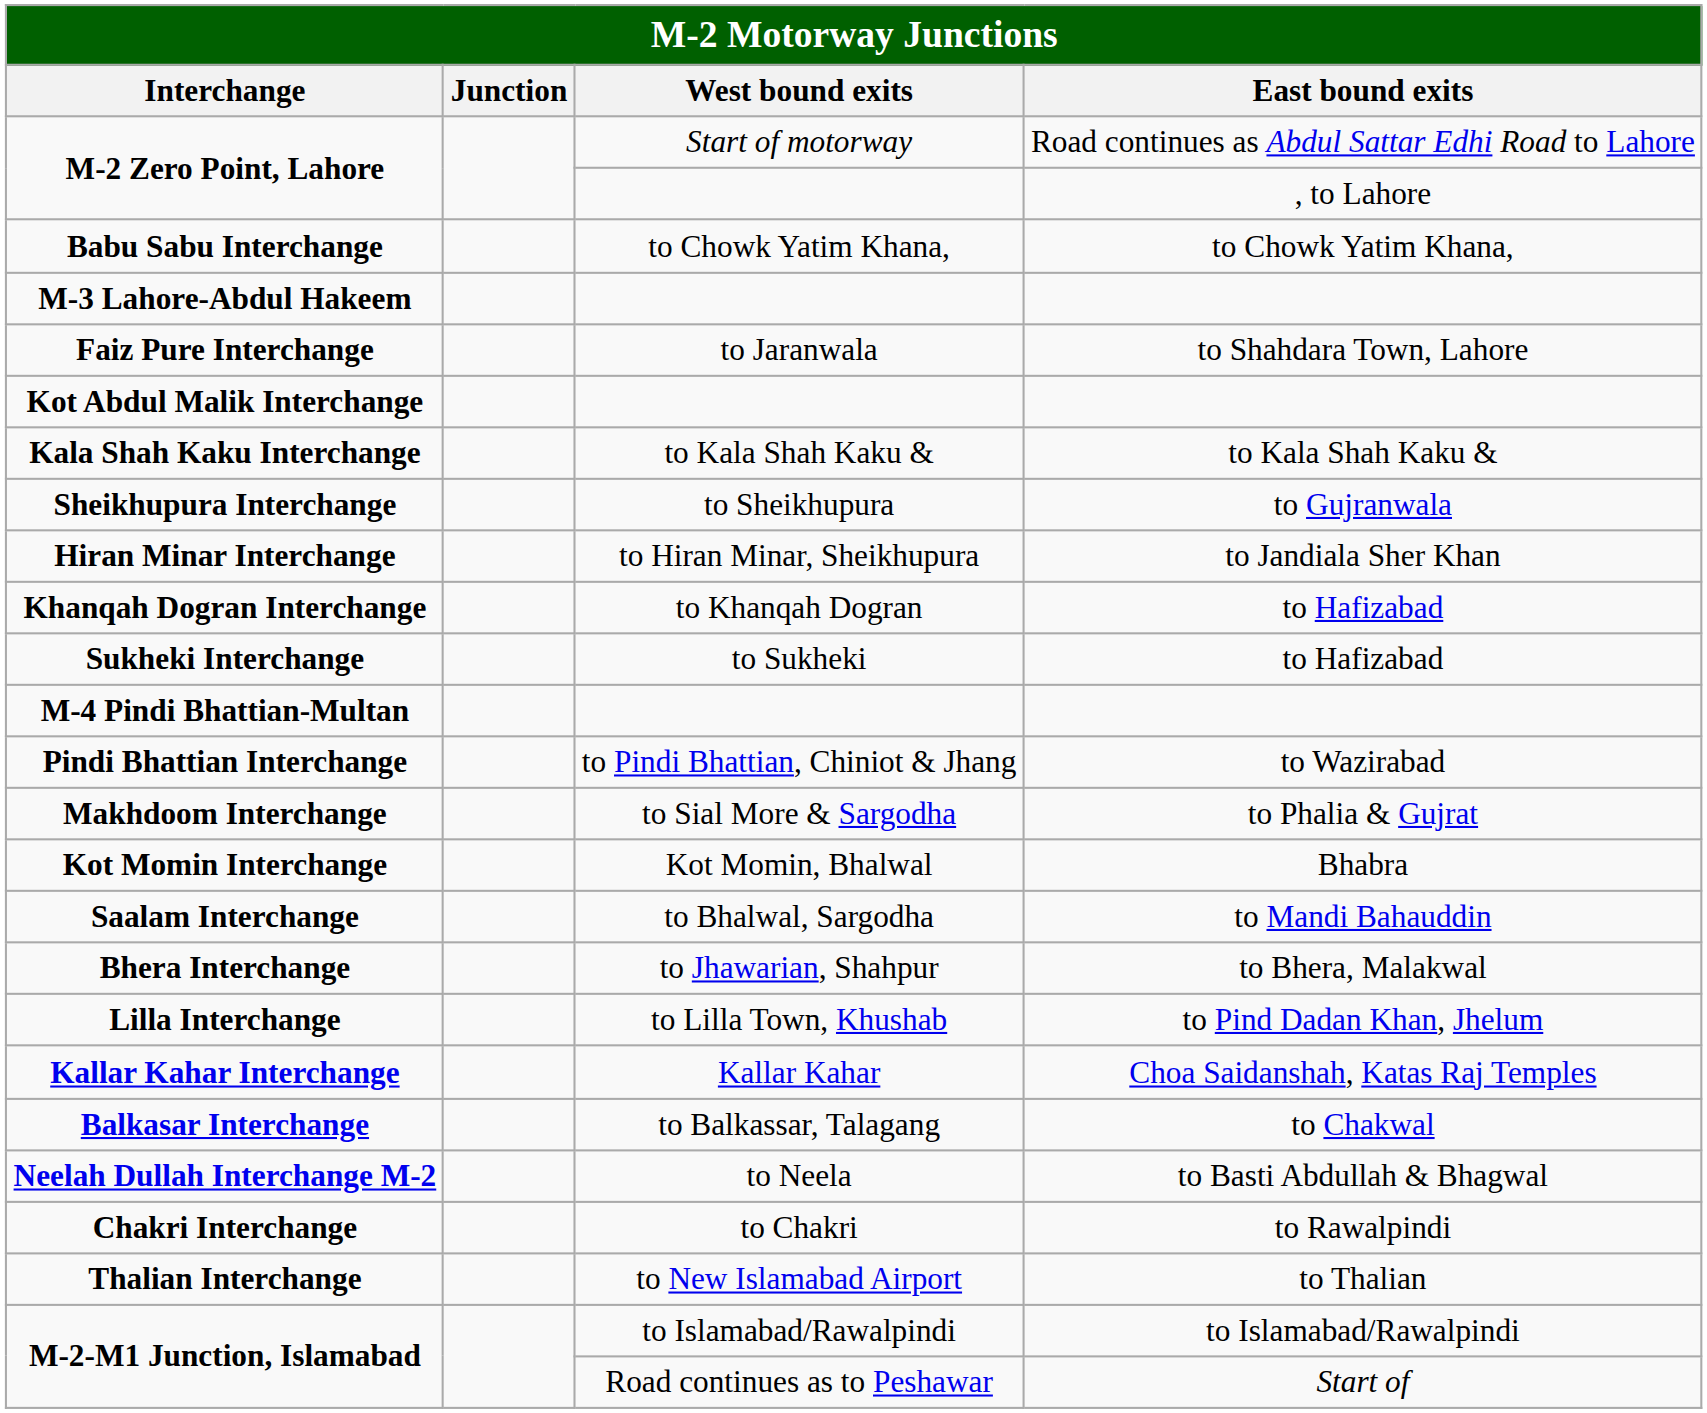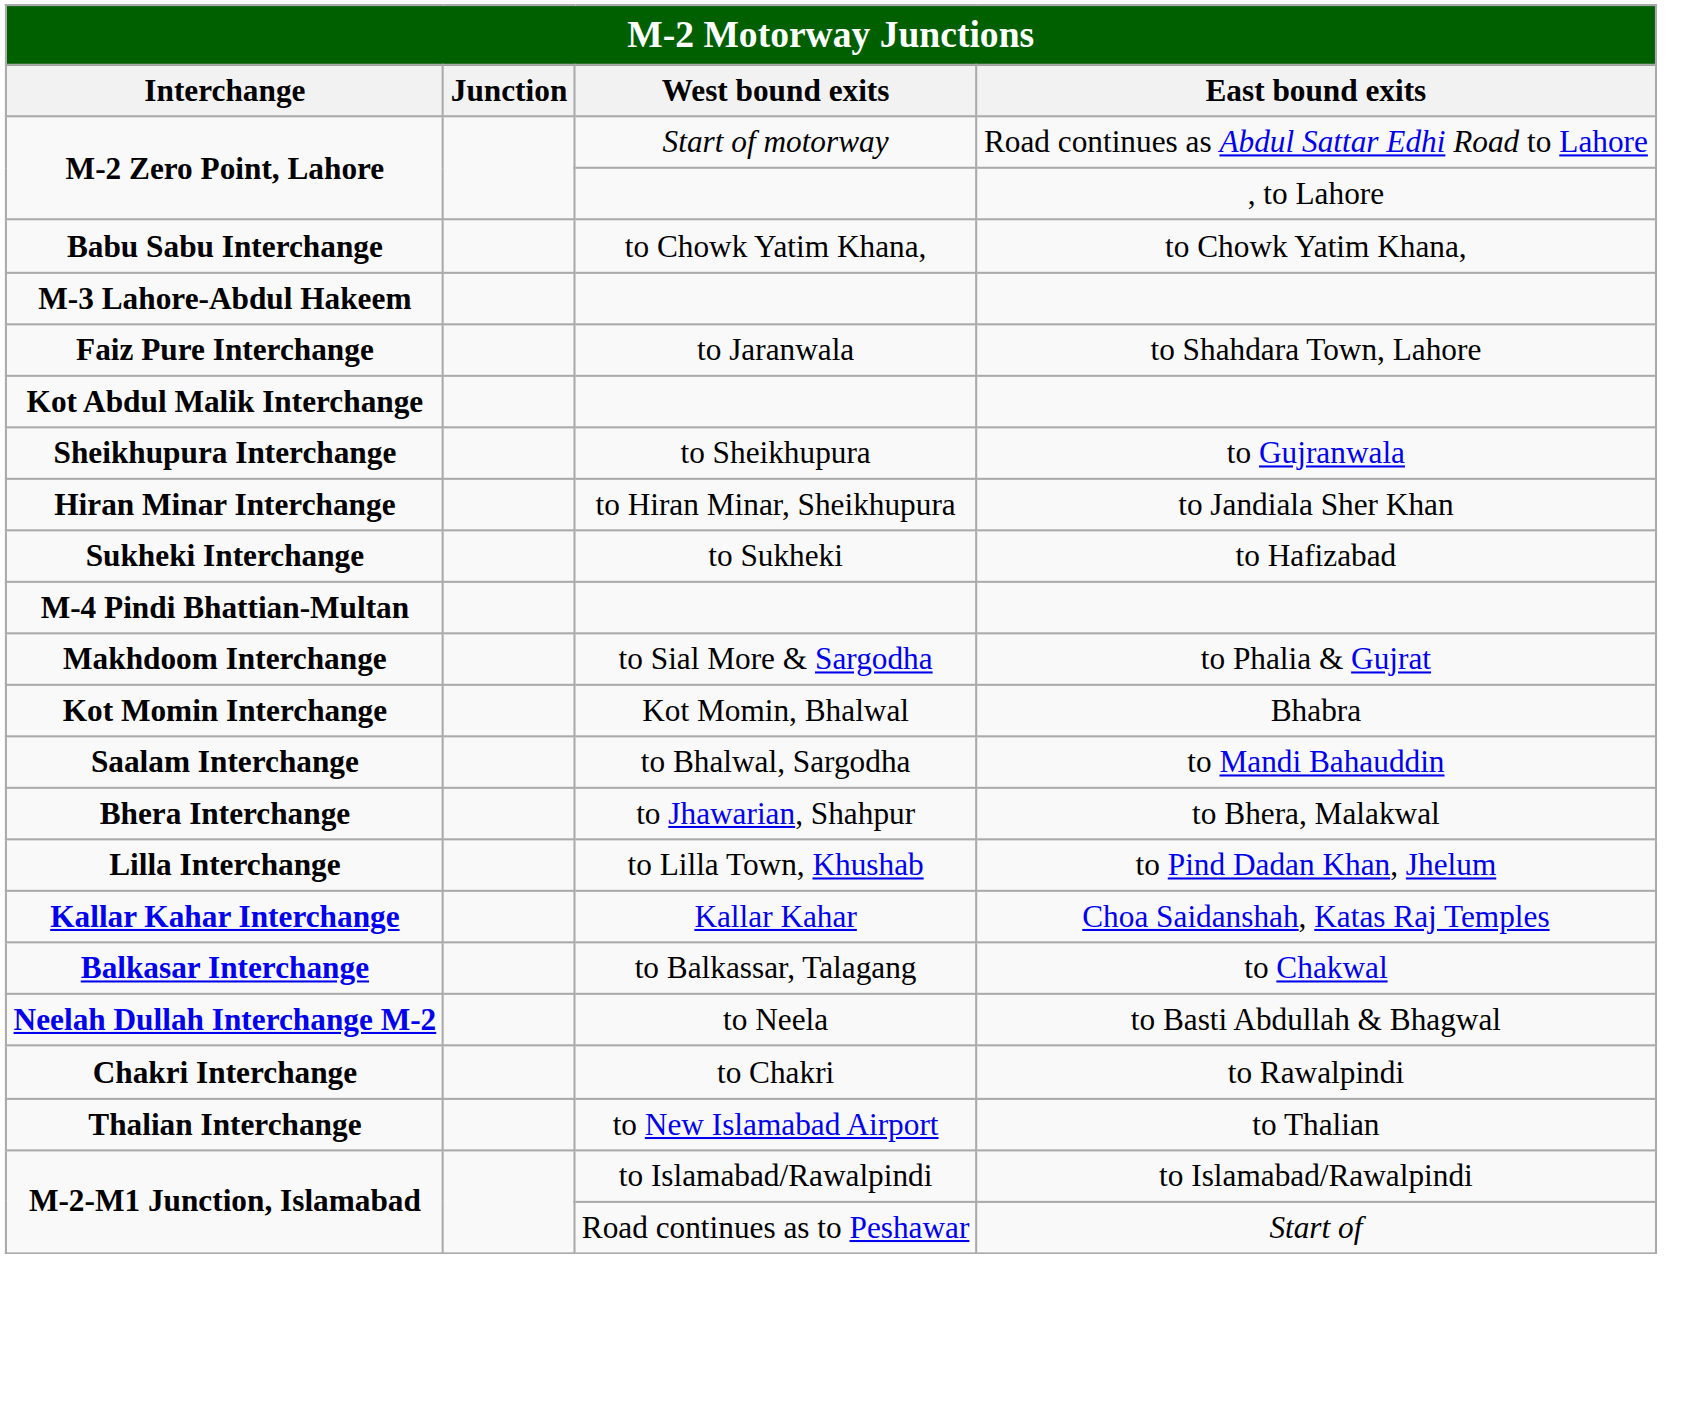 <table style="margin-left:1em; margin-bottom:1em; color:black; font-size:95%; text-align:center;" class="wikitable">
 <tr style="background:#006000; text-align:center; color:white; font-size:120%;">
 <td colspan="4"><strong>M-2 Motorway Junctions</strong></td>
 </tr>
 <tr>
 <th>Interchange</th>
 <th>Junction</th>
 <th>West bound exits</th>
 <th>East bound exits</th>
 </tr>
 <tr>
 <td rowspan=2><strong>M-2 Zero Point, Lahore</strong></td>
 <td rowspan=2></td>
 <td><em>Start of motorway</em></td>
 <td>Road continues as <em><a href='#'>Abdul Sattar Edhi</a> Road</em> to <a href='#'>Lahore</a></td>
 </tr>
 <tr>
 <td></td>
 <td>,  to Lahore</td>
 </tr>
 <tr>
 <td><strong>Babu Sabu Interchange</strong></td>
 <td></td>
 <td> to Chowk Yatim Khana, </td>
 <td> to Chowk Yatim Khana, </td>
 </tr>
 <tr>
 <td><strong>M-3 Lahore-Abdul Hakeem</strong></td>
 <td></td>
 <td></td>
 <td></td>
 </tr>
 <tr>
 <td><strong>Faiz Pure Interchange</strong></td>
 <td></td>
 <td> to Jaranwala</td>
 <td> to Shahdara Town, Lahore</td>
 </tr>
 <tr>
 <td><strong>Kot Abdul Malik Interchange</strong></td>
 <td></td>
 <td></td>
 <td></td>
 </tr>
 <tr>
-<td><strong>Kala Shah Kaku Interchange</strong></td>
-<td></td>
-<td> to Kala Shah Kaku & </td>
-<td> to Kala Shah Kaku & </td>
-</tr>
-<tr>
 <td><strong>Sheikhupura Interchange</strong></td>
 <td></td>
 <td> to Sheikhupura</td>
 <td> to <a href='#'>Gujranwala</a></td>
 </tr>
 <tr>
 <td><strong>Hiran Minar Interchange</strong></td>
 <td></td>
 <td> to Hiran Minar, Sheikhupura</td>
 <td> to Jandiala Sher Khan</td>
 </tr>
 <tr>
-<td><strong>Khanqah Dogran Interchange</strong></td>
-<td></td>
-<td> to Khanqah Dogran</td>
-<td> to <a href='#'>Hafizabad</a></td>
-</tr>
-<tr>
 <td><strong>Sukheki Interchange</strong></td>
 <td></td>
 <td> to Sukheki</td>
 <td> to Hafizabad</td>
 </tr>
 <tr>
 <td><strong>M-4 Pindi Bhattian-Multan</strong></td>
 <td></td>
 <td></td>
 <td></td>
-</tr>
-<tr>
-<td><strong>Pindi Bhattian Interchange</strong></td>
-<td></td>
-<td> to <a href='#'>Pindi Bhattian</a>, Chiniot & Jhang</td>
-<td> to Wazirabad</td>
 </tr>
 <tr>
 <td><strong>Makhdoom Interchange</strong></td>
 <td></td>
 <td> to Sial More & <a href='#'>Sargodha</a></td>
 <td> to Phalia & <a href='#'>Gujrat</a></td>
 </tr>
 <tr>
 <td><strong>Kot Momin Interchange</strong></td>
 <td></td>
 <td>Kot Momin, Bhalwal</td>
 <td>Bhabra</td>
 </tr>
 <tr>
 <td><strong>Saalam Interchange</strong></td>
 <td></td>
 <td> to Bhalwal, Sargodha</td>
 <td> to <a href='#'>Mandi Bahauddin</a></td>
 </tr>
 <tr>
 <td><strong>Bhera Interchange</strong></td>
 <td></td>
 <td> to <a href='#'>Jhawarian</a>, Shahpur</td>
 <td> to Bhera, Malakwal</td>
 </tr>
 <tr>
 <td><strong>Lilla Interchange</strong></td>
 <td></td>
 <td> to Lilla Town, <a href='#'>Khushab</a></td>
 <td> to <a href='#'>Pind Dadan Khan</a>, <a href='#'>Jhelum</a></td>
 </tr>
 <tr>
 <td><strong><a href='#'>Kallar Kahar Interchange</a></strong></td>
 <td></td>
 <td><a href='#'>Kallar Kahar</a></td>
 <td><a href='#'>Choa Saidanshah</a>, <a href='#'>Katas Raj Temples</a></td>
 </tr>
 <tr>
 <td><strong><a href='#'>Balkasar Interchange</a></strong></td>
 <td></td>
 <td> to Balkassar, Talagang</td>
 <td> to <a href='#'>Chakwal</a></td>
 </tr>
 <tr>
 <td><strong><a href='#'>Neelah Dullah Interchange M-2</a></strong></td>
 <td></td>
 <td> to Neela</td>
 <td> to Basti Abdullah & Bhagwal</td>
 </tr>
 <tr>
 <td><strong>Chakri Interchange</strong></td>
 <td></td>
 <td> to Chakri</td>
 <td> to Rawalpindi</td>
 </tr>
 <tr>
 <td><strong>Thalian Interchange</strong></td>
 <td></td>
 <td> to <a href='#'>New Islamabad Airport</a></td>
 <td> to Thalian</td>
 </tr>
 <tr>
 <td rowspan=2><strong>M-2-M1 Junction, Islamabad</strong></td>
 <td rowspan=2></td>
 <td> to Islamabad/Rawalpindi</td>
 <td> to Islamabad/Rawalpindi</td>
 </tr>
 <tr>
 <td>Road continues as <em></em> to <a href='#'>Peshawar</a></td>
 <td><em>Start of </em></td>
 </tr>
 </table>
